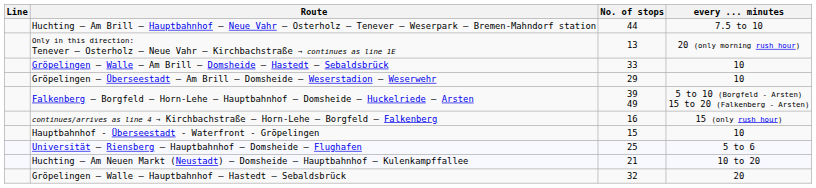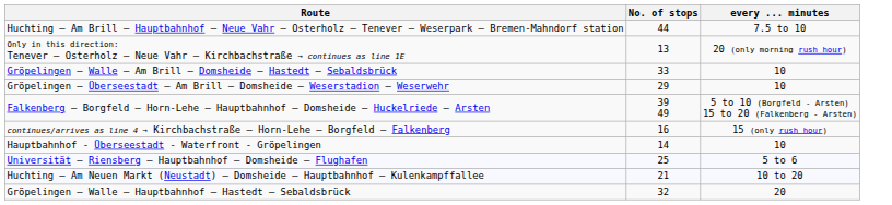 <table class="wikitable zebra">
 <tr>
-<th>Line</th>
 <th>Route</th>
 <th>No. of stops</th>
 <th>every ... minutes</th>
 </tr>
 <tr>
-<td align="center"></td>
 <td>Huchting – Am Brill – <a href='#'>Hauptbahnhof</a> – <a href='#'>Neue Vahr</a> – Osterholz – Tenever – Weserpark – Bremen-Mahndorf station</td>
 <td align="center">44</td>
 <td align="center">7.5 to 10</td>
 </tr>
 <tr>
-<td align="center"></td>
 <td><small>Only in this direction:</small><br> Tenever – Osterholz – Neue Vahr – Kirchbachstraße <small><em>→ continues as line 1E</em></small></td>
 <td align="center">13</td>
 <td align="center">20 <small>(only morning <a href='#'>rush hour</a>)</small></td>
 </tr>
 <tr>
-<td align="center"></td>
 <td><a href='#'>Gröpelingen</a> – <a href='#'>Walle</a> – Am Brill – <a href='#'>Domsheide</a> – <a href='#'>Hastedt</a> – <a href='#'>Sebaldsbrück</a></td>
 <td align="center">33</td>
 <td align="center">10</td>
 </tr>
 <tr>
-<td align="center"></td>
 <td>Gröpelingen – <a href='#'>Überseestadt</a> – Am Brill – Domsheide – <a href='#'>Weserstadion</a> – <a href='#'>Weserwehr</a></td>
 <td align="center">29</td>
 <td align="center">10</td>
 </tr>
 <tr>
-<td align="center"></td>
 <td><a href='#'>Falkenberg</a> – Borgfeld – Horn-Lehe – Hauptbahnhof – Domsheide – <a href='#'>Huckelriede</a> – <a href='#'>Arsten</a></td>
 <td align="center">39 <br> 49</td>
 <td align="center">5 to 10 <small>(Borgfeld - Arsten)</small><br>15 to 20 <small>(Falkenberg - Arsten)</small></td>
 </tr>
 <tr>
-<td align="center"></td>
 <td><small><em>continues/arrives as line 4 →</em></small> Kirchbachstraße – Horn-Lehe – Borgfeld – <a href='#'>Falkenberg</a></td>
 <td align="center">16</td>
 <td align="center">15 <small>(only <a href='#'>rush hour</a>)</small></td>
 </tr>
 <tr>
-<td align="center"></td>
 <td>Hauptbahnhof - <a href='#'>Überseestadt</a> - Waterfront - Gröpelingen</td>
-<td align="center">15</td>
+<td align="center">14</td>
 <td align="center">10</td>
 </tr>
 <tr bgcolor="#F8F8FF">
-<td align="center"></td>
 <td><a href='#'>Universität</a> – <a href='#'>Riensberg</a> – Hauptbahnhof – Domsheide – <a href='#'>Flughafen</a></td>
 <td align="center">25</td>
 <td align="center">5 to 6</td>
 </tr>
 <tr bgcolor="#F8F8FF">
-<td align="center"></td>
 <td>Huchting – Am Neuen Markt (<a href='#'>Neustadt</a>) – Domsheide – Hauptbahnhof – Kulenkampffallee</td>
 <td align="center">21</td>
 <td align="center">10 to 20</td>
 </tr>
 <tr>
-<td align="center"></td>
 <td>Gröpelingen – Walle – Hauptbahnhof – Hastedt – Sebaldsbrück</td>
 <td align="center">32</td>
 <td align="center">20</td>
 </tr>
 </table>
